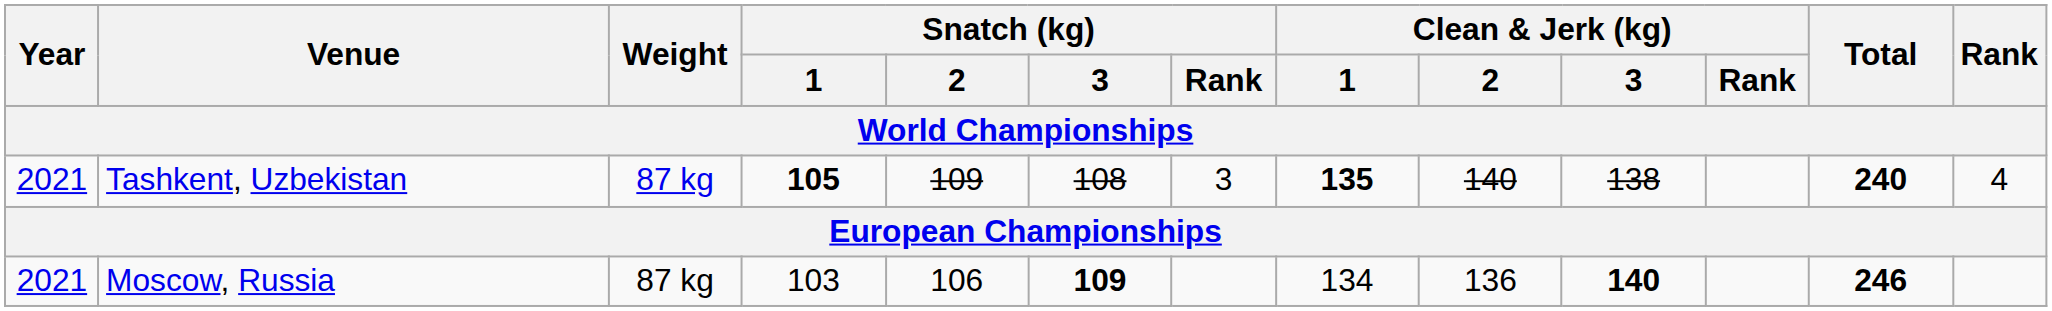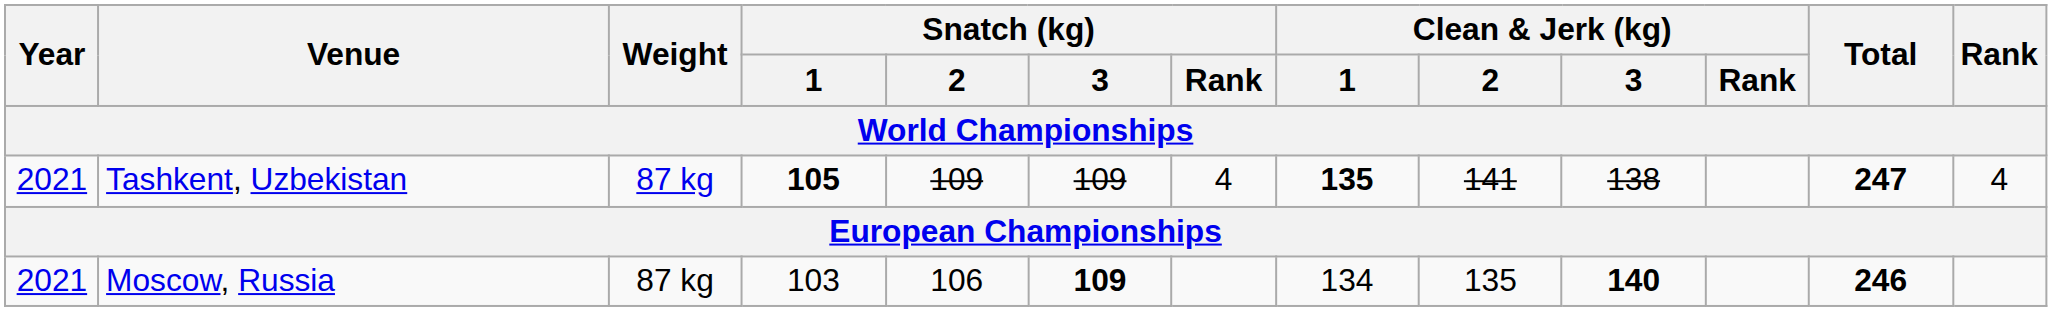 <table class = "wikitable" style="text-align:center;">
 <tr>
 <th rowspan=2 width=40>Year</th>
 <th rowspan=2 width=250>Venue</th>
 <th rowspan=2 width=60>Weight</th>
 <th colspan=4>Snatch (kg)</th>
 <th colspan=4>Clean & Jerk (kg)</th>
 <th rowspan=2 width=65>Total</th>
 <th rowspan=2 width=40>Rank</th>
 </tr>
 <tr>
 <th width=65>1</th>
 <th width=65>2</th>
 <th width=65>3</th>
 <th width=45>Rank</th>
 <th width=65>1</th>
 <th width=65>2</th>
 <th width=65>3</th>
 <th width=45>Rank</th>
 </tr>
 <tr>
 <th colspan=13><a href='#'>World Championships</a></th>
 </tr>
 <tr>
 <td><a href='#'>2021</a></td>
 <td align=left> <a href='#'>Tashkent</a>, <a href='#'>Uzbekistan</a></td>
 <td><a href='#'>87 kg</a></td>
 <td><strong>105</strong></td>
 <td><s>109</s></td>
-<td><s>108</s></td>
-<td>3</td>
+<td><s>109</s></td>
+<td>4</td>
 <td><strong>135</strong></td>
-<td><s>140</s></td>
+<td><s>141</s></td>
 <td><s>138</s></td>
 <td></td>
-<td><strong>240</strong></td>
+<td><strong>247</strong></td>
 <td>4</td>
 </tr>
 <tr>
 <th colspan=13><a href='#'>European Championships</a></th>
 </tr>
 <tr>
 <td><a href='#'>2021</a></td>
 <td align=left> <a href='#'>Moscow</a>, <a href='#'>Russia</a></td>
 <td>87 kg</td>
 <td>103</td>
 <td>106</td>
 <td><strong>109</strong></td>
 <td></td>
 <td>134</td>
-<td>136</td>
+<td>135</td>
 <td><strong>140</strong></td>
 <td></td>
 <td><strong>246</strong></td>
 <td></td>
 </tr>
 </table>
